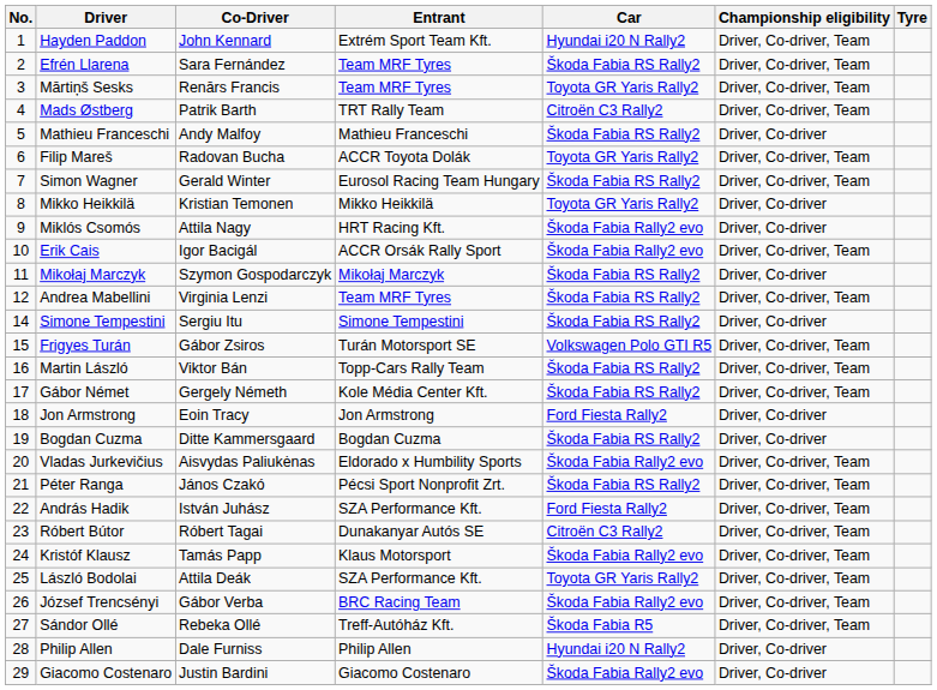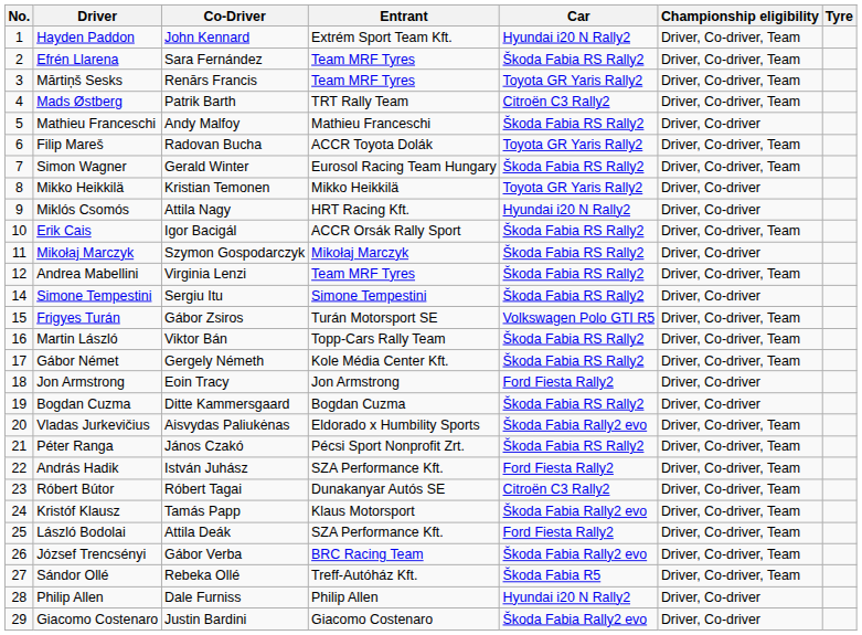 <table class="wikitable" style="font-size: 85%;">
 <tr>
 <th>No.</th>
 <th>Driver</th>
 <th>Co-Driver</th>
 <th>Entrant</th>
 <th>Car</th>
 <th>Championship eligibility</th>
 <th>Tyre</th>
 </tr>
 <tr>
 <td align="center">1</td>
 <td> <a href='#'>Hayden Paddon</a></td>
 <td> <a href='#'>John Kennard</a></td>
 <td> Extrém Sport Team Kft.</td>
 <td><a href='#'>Hyundai i20 N Rally2</a></td>
 <td>Driver, Co-driver, Team</td>
 <td align="center"></td>
 </tr>
 <tr>
 <td align="center">2</td>
 <td> <a href='#'>Efrén Llarena</a></td>
 <td> Sara Fernández</td>
 <td> <a href='#'>Team MRF Tyres</a></td>
 <td><a href='#'>Škoda Fabia RS Rally2</a></td>
 <td>Driver, Co-driver, Team</td>
 <td align="center"></td>
 </tr>
 <tr>
 <td align="center">3</td>
 <td> Mārtiņš Sesks</td>
 <td> Renārs Francis</td>
 <td> <a href='#'>Team MRF Tyres</a></td>
 <td><a href='#'>Toyota GR Yaris Rally2</a></td>
 <td>Driver, Co-driver, Team</td>
 <td align="center"></td>
 </tr>
 <tr>
 <td align="center">4</td>
 <td> <a href='#'>Mads Østberg</a></td>
 <td> Patrik Barth</td>
 <td> TRT Rally Team</td>
 <td><a href='#'>Citroën C3 Rally2</a></td>
 <td>Driver, Co-driver, Team</td>
 <td align="center"></td>
 </tr>
 <tr>
 <td align="center">5</td>
 <td> Mathieu Franceschi</td>
 <td> Andy Malfoy</td>
 <td> Mathieu Franceschi</td>
 <td><a href='#'>Škoda Fabia RS Rally2</a></td>
 <td>Driver, Co-driver</td>
 <td align="center"></td>
 </tr>
 <tr>
 <td align="center">6</td>
 <td> Filip Mareš</td>
 <td> Radovan Bucha</td>
 <td> ACCR Toyota Dolák</td>
 <td><a href='#'>Toyota GR Yaris Rally2</a></td>
 <td>Driver, Co-driver, Team</td>
 <td align="center"></td>
 </tr>
 <tr>
 <td align="center">7</td>
 <td> Simon Wagner</td>
 <td> Gerald Winter</td>
 <td> Eurosol Racing Team Hungary</td>
 <td><a href='#'>Škoda Fabia RS Rally2</a></td>
 <td>Driver, Co-driver, Team</td>
 <td align="center"></td>
 </tr>
 <tr>
 <td align="center">8</td>
 <td> Mikko Heikkilä</td>
 <td> Kristian Temonen</td>
 <td> Mikko Heikkilä</td>
 <td><a href='#'>Toyota GR Yaris Rally2</a></td>
 <td>Driver, Co-driver</td>
 <td align="center"></td>
 </tr>
 <tr>
 <td align="center">9</td>
 <td> Miklós Csomós</td>
 <td> Attila Nagy</td>
 <td> HRT Racing Kft.</td>
-<td><a href='#'>Škoda Fabia Rally2 evo</a></td>
+<td><a href='#'>Hyundai i20 N Rally2</a></td>
 <td>Driver, Co-driver</td>
 <td align="center"></td>
 </tr>
 <tr>
 <td align="center">10</td>
 <td> <a href='#'>Erik Cais</a></td>
 <td> Igor Bacigál</td>
 <td> ACCR Orsák Rally Sport</td>
-<td><a href='#'>Škoda Fabia Rally2 evo</a></td>
+<td><a href='#'>Škoda Fabia RS Rally2</a></td>
 <td>Driver, Co-driver, Team</td>
 <td align="center"></td>
 </tr>
 <tr>
 <td align="center">11</td>
 <td> <a href='#'>Mikołaj Marczyk</a></td>
 <td> Szymon Gospodarczyk</td>
 <td> <a href='#'>Mikołaj Marczyk</a></td>
 <td><a href='#'>Škoda Fabia RS Rally2</a></td>
 <td>Driver, Co-driver</td>
 <td align="center"></td>
 </tr>
 <tr>
 <td align="center">12</td>
 <td> Andrea Mabellini</td>
 <td> Virginia Lenzi</td>
 <td> <a href='#'>Team MRF Tyres</a></td>
 <td><a href='#'>Škoda Fabia RS Rally2</a></td>
 <td>Driver, Co-driver, Team</td>
 <td align="center"></td>
 </tr>
 <tr>
 <td align="center">14</td>
 <td> <a href='#'>Simone Tempestini</a></td>
 <td> Sergiu Itu</td>
 <td> <a href='#'>Simone Tempestini</a></td>
 <td><a href='#'>Škoda Fabia RS Rally2</a></td>
 <td>Driver, Co-driver</td>
 <td align="center"></td>
 </tr>
 <tr>
 <td align="center">15</td>
 <td> <a href='#'>Frigyes Turán</a></td>
 <td> Gábor Zsiros</td>
 <td> Turán Motorsport SE</td>
 <td><a href='#'>Volkswagen Polo GTI R5</a></td>
 <td>Driver, Co-driver, Team</td>
 <td align="center"></td>
 </tr>
 <tr>
 <td align="center">16</td>
 <td> Martin László</td>
 <td> Viktor Bán</td>
 <td> Topp-Cars Rally Team</td>
 <td><a href='#'>Škoda Fabia RS Rally2</a></td>
 <td>Driver, Co-driver, Team</td>
 <td align="center"></td>
 </tr>
 <tr>
 <td align="center">17</td>
 <td> Gábor Német</td>
 <td> Gergely Németh</td>
 <td> Kole Média Center Kft.</td>
 <td><a href='#'>Škoda Fabia RS Rally2</a></td>
 <td>Driver, Co-driver, Team</td>
 <td align="center"></td>
 </tr>
 <tr>
 <td align="center">18</td>
 <td> Jon Armstrong</td>
 <td> Eoin Tracy</td>
 <td> Jon Armstrong</td>
 <td><a href='#'>Ford Fiesta Rally2</a></td>
 <td>Driver, Co-driver</td>
 <td align="center"></td>
 </tr>
 <tr>
 <td align="center">19</td>
 <td> Bogdan Cuzma</td>
 <td> Ditte Kammersgaard</td>
 <td> Bogdan Cuzma</td>
 <td><a href='#'>Škoda Fabia RS Rally2</a></td>
 <td>Driver, Co-driver</td>
 <td align="center"></td>
 </tr>
 <tr>
 <td align="center">20</td>
 <td> Vladas Jurkevičius</td>
 <td> Aisvydas Paliukėnas</td>
 <td> Eldorado x Humbility Sports</td>
 <td><a href='#'>Škoda Fabia Rally2 evo</a></td>
 <td>Driver, Co-driver, Team</td>
 <td align="center"></td>
 </tr>
 <tr>
 <td align="center">21</td>
 <td> Péter Ranga</td>
 <td> János Czakó</td>
 <td> Pécsi Sport Nonprofit Zrt.</td>
 <td><a href='#'>Škoda Fabia RS Rally2</a></td>
 <td>Driver, Co-driver, Team</td>
 <td align="center"></td>
 </tr>
 <tr>
 <td align="center">22</td>
 <td> András Hadik</td>
 <td> István Juhász</td>
 <td> SZA Performance Kft.</td>
 <td><a href='#'>Ford Fiesta Rally2</a></td>
 <td>Driver, Co-driver, Team</td>
 <td align="center"></td>
 </tr>
 <tr>
 <td align="center">23</td>
 <td> Róbert Bútor</td>
 <td> Róbert Tagai</td>
 <td> Dunakanyar Autós SE</td>
 <td><a href='#'>Citroën C3 Rally2</a></td>
 <td>Driver, Co-driver, Team</td>
 <td align="center"></td>
 </tr>
 <tr>
 <td align="center">24</td>
 <td> Kristóf Klausz</td>
 <td> Tamás Papp</td>
 <td> Klaus Motorsport</td>
 <td><a href='#'>Škoda Fabia Rally2 evo</a></td>
 <td>Driver, Co-driver, Team</td>
 <td align="center"></td>
 </tr>
 <tr>
 <td align="center">25</td>
 <td> László Bodolai</td>
 <td> Attila Deák</td>
 <td> SZA Performance Kft.</td>
-<td><a href='#'>Toyota GR Yaris Rally2</a></td>
+<td><a href='#'>Ford Fiesta Rally2</a></td>
 <td>Driver, Co-driver, Team</td>
 <td align="center"></td>
 </tr>
 <tr>
 <td align="center">26</td>
 <td> József Trencsényi</td>
 <td> Gábor Verba</td>
 <td> <a href='#'>BRC Racing Team</a></td>
 <td><a href='#'>Škoda Fabia Rally2 evo</a></td>
 <td>Driver, Co-driver, Team</td>
 <td align="center"></td>
 </tr>
 <tr>
 <td align="center">27</td>
 <td> Sándor Ollé</td>
 <td> Rebeka Ollé</td>
 <td> Treff-Autóház Kft.</td>
 <td><a href='#'>Škoda Fabia R5</a></td>
 <td>Driver, Co-driver, Team</td>
 <td align="center"></td>
 </tr>
 <tr>
 <td align="center">28</td>
 <td> Philip Allen</td>
 <td> Dale Furniss</td>
 <td> Philip Allen</td>
 <td><a href='#'>Hyundai i20 N Rally2</a></td>
 <td>Driver, Co-driver</td>
 <td align="center"></td>
 </tr>
 <tr>
 <td align="center">29</td>
 <td> Giacomo Costenaro</td>
 <td> Justin Bardini</td>
 <td> Giacomo Costenaro</td>
 <td><a href='#'>Škoda Fabia Rally2 evo</a></td>
 <td>Driver, Co-driver</td>
 <td align="center"></td>
 </tr>
 </table>
